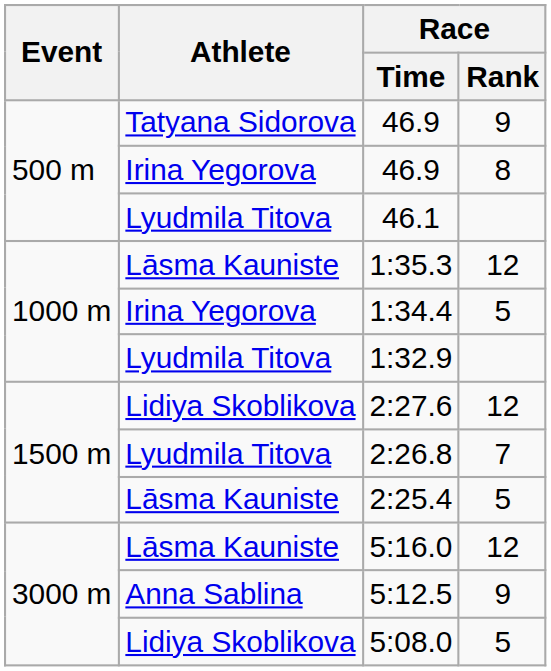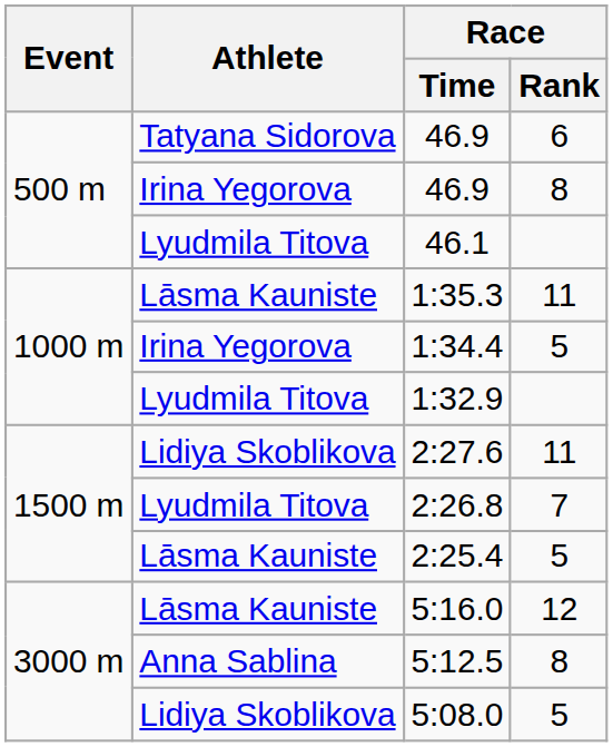 <table class="wikitable" border="1" style="font-size:90%">
 <tr>
 <th rowspan=2>Event</th>
 <th rowspan=2>Athlete</th>
 <th colspan=2>Race</th>
 </tr>
 <tr>
 <th>Time</th>
 <th>Rank</th>
 </tr>
 <tr>
 <td rowspan=3>500 m</td>
 <td><a href='#'>Tatyana Sidorova</a></td>
 <td align=center>46.9</td>
-<td align=center>9</td>
+<td align=center>6</td>
 </tr>
 <tr>
 <td><a href='#'>Irina Yegorova</a></td>
 <td align=center>46.9</td>
 <td align=center>8</td>
 </tr>
 <tr>
 <td><a href='#'>Lyudmila Titova</a></td>
 <td align=center>46.1</td>
 <td align=center></td>
 </tr>
 <tr>
 <td rowspan=3>1000 m</td>
 <td><a href='#'>Lāsma Kauniste</a></td>
 <td align=center>1:35.3</td>
-<td align=center>12</td>
+<td align=center>11</td>
 </tr>
 <tr>
 <td><a href='#'>Irina Yegorova</a></td>
 <td align=center>1:34.4</td>
 <td align=center>5</td>
 </tr>
 <tr>
 <td><a href='#'>Lyudmila Titova</a></td>
 <td align=center>1:32.9</td>
 <td align=center></td>
 </tr>
 <tr>
 <td rowspan=3>1500 m</td>
 <td><a href='#'>Lidiya Skoblikova</a></td>
 <td align=center>2:27.6</td>
-<td align=center>12</td>
+<td align=center>11</td>
 </tr>
 <tr>
 <td><a href='#'>Lyudmila Titova</a></td>
 <td align=center>2:26.8</td>
 <td align=center>7</td>
 </tr>
 <tr>
 <td><a href='#'>Lāsma Kauniste</a></td>
 <td align=center>2:25.4</td>
 <td align=center>5</td>
 </tr>
 <tr>
 <td rowspan=3>3000 m</td>
 <td><a href='#'>Lāsma Kauniste</a></td>
 <td align=center>5:16.0</td>
 <td align=center>12</td>
 </tr>
 <tr>
 <td><a href='#'>Anna Sablina</a></td>
 <td align=center>5:12.5</td>
-<td align=center>9</td>
+<td align=center>8</td>
 </tr>
 <tr>
 <td><a href='#'>Lidiya Skoblikova</a></td>
 <td align=center>5:08.0</td>
 <td align=center>5</td>
 </tr>
 </table>
